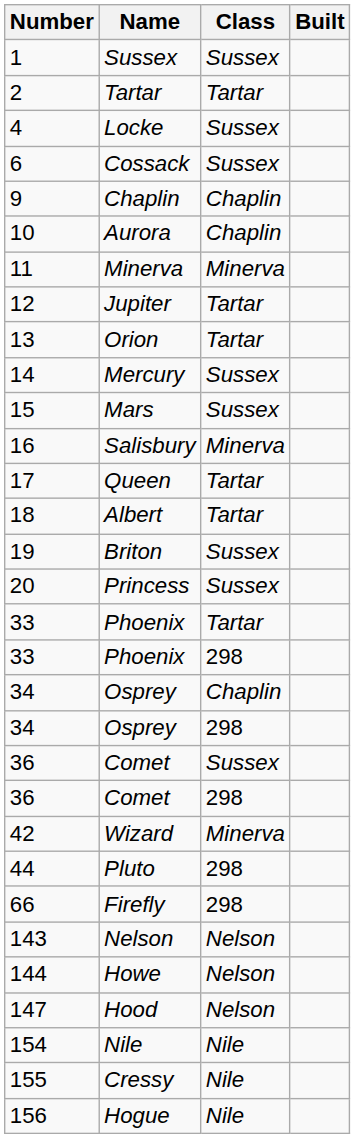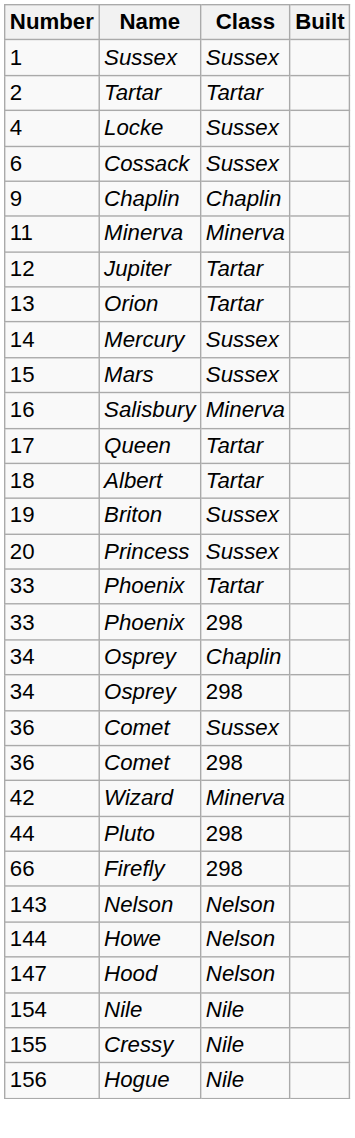 <table class="wikitable sortable mw-collapsible">
 <tr>
 <th>Number</th>
 <th>Name</th>
 <th>Class</th>
 <th>Built</th>
 </tr>
 <tr>
 <td>1</td>
 <td><em>Sussex</em></td>
 <td><em>Sussex</em></td>
 <td></td>
 </tr>
 <tr>
 <td>2</td>
 <td><em>Tartar</em></td>
 <td><em>Tartar</em></td>
 <td></td>
 </tr>
 <tr>
 <td>4</td>
 <td><em>Locke</em></td>
 <td><em>Sussex</em></td>
 <td></td>
 </tr>
 <tr>
 <td>6</td>
 <td><em>Cossack</em></td>
 <td><em>Sussex</em></td>
 <td></td>
 </tr>
 <tr>
 <td>9</td>
 <td><em>Chaplin</em></td>
-<td><em>Chaplin</em></td>
-<td></td>
-</tr>
-<tr>
-<td>10</td>
-<td><em>Aurora</em></td>
 <td><em>Chaplin</em></td>
 <td></td>
 </tr>
 <tr>
 <td>11</td>
 <td><em>Minerva</em></td>
 <td><em>Minerva</em></td>
 <td></td>
 </tr>
 <tr>
 <td>12</td>
 <td><em>Jupiter</em></td>
 <td><em>Tartar</em></td>
 <td></td>
 </tr>
 <tr>
 <td>13</td>
 <td><em>Orion</em></td>
 <td><em>Tartar</em></td>
 <td></td>
 </tr>
 <tr>
 <td>14</td>
 <td><em>Mercury</em></td>
 <td><em>Sussex</em></td>
 <td></td>
 </tr>
 <tr>
 <td>15</td>
 <td><em>Mars</em></td>
 <td><em>Sussex</em></td>
 <td></td>
 </tr>
 <tr>
 <td>16</td>
 <td><em>Salisbury</em></td>
 <td><em>Minerva</em></td>
 <td></td>
 </tr>
 <tr>
 <td>17</td>
 <td><em>Queen</em></td>
 <td><em>Tartar</em></td>
 <td></td>
 </tr>
 <tr>
 <td>18</td>
 <td><em>Albert</em></td>
 <td><em>Tartar</em></td>
 <td></td>
 </tr>
 <tr>
 <td>19</td>
 <td><em>Briton</em></td>
 <td><em>Sussex</em></td>
 <td></td>
 </tr>
 <tr>
 <td>20</td>
 <td><em>Princess</em></td>
 <td><em>Sussex</em></td>
 <td></td>
 </tr>
 <tr>
 <td>33</td>
 <td><em>Phoenix</em></td>
 <td><em>Tartar</em></td>
 <td></td>
 </tr>
 <tr>
 <td>33</td>
 <td><em>Phoenix</em></td>
 <td>298</td>
 <td></td>
 </tr>
 <tr>
 <td>34</td>
 <td><em>Osprey</em></td>
 <td><em>Chaplin</em></td>
 <td></td>
 </tr>
 <tr>
 <td>34</td>
 <td><em>Osprey</em></td>
 <td>298</td>
 <td></td>
 </tr>
 <tr>
 <td>36</td>
 <td><em>Comet</em></td>
 <td><em>Sussex</em></td>
 <td></td>
 </tr>
 <tr>
 <td>36</td>
 <td><em>Comet</em></td>
 <td>298</td>
 <td></td>
 </tr>
 <tr>
 <td>42</td>
 <td><em>Wizard</em></td>
 <td><em>Minerva</em></td>
 <td></td>
 </tr>
 <tr>
 <td>44</td>
 <td><em>Pluto</em></td>
 <td>298</td>
 <td></td>
 </tr>
 <tr>
 <td>66</td>
 <td><em>Firefly</em></td>
 <td>298</td>
 <td></td>
 </tr>
 <tr>
 <td>143</td>
 <td><em>Nelson</em></td>
 <td><em>Nelson</em></td>
 <td></td>
 </tr>
 <tr>
 <td>144</td>
 <td><em>Howe</em></td>
 <td><em>Nelson</em></td>
 <td></td>
 </tr>
 <tr>
 <td>147</td>
 <td><em>Hood</em></td>
 <td><em>Nelson</em></td>
 <td></td>
 </tr>
 <tr>
 <td>154</td>
 <td><em>Nile</em></td>
 <td><em>Nile</em></td>
 <td></td>
 </tr>
 <tr>
 <td>155</td>
 <td><em>Cressy</em></td>
 <td><em>Nile</em></td>
 <td></td>
 </tr>
 <tr>
 <td>156</td>
 <td><em>Hogue</em></td>
 <td><em>Nile</em></td>
 <td></td>
 </tr>
 </table>
